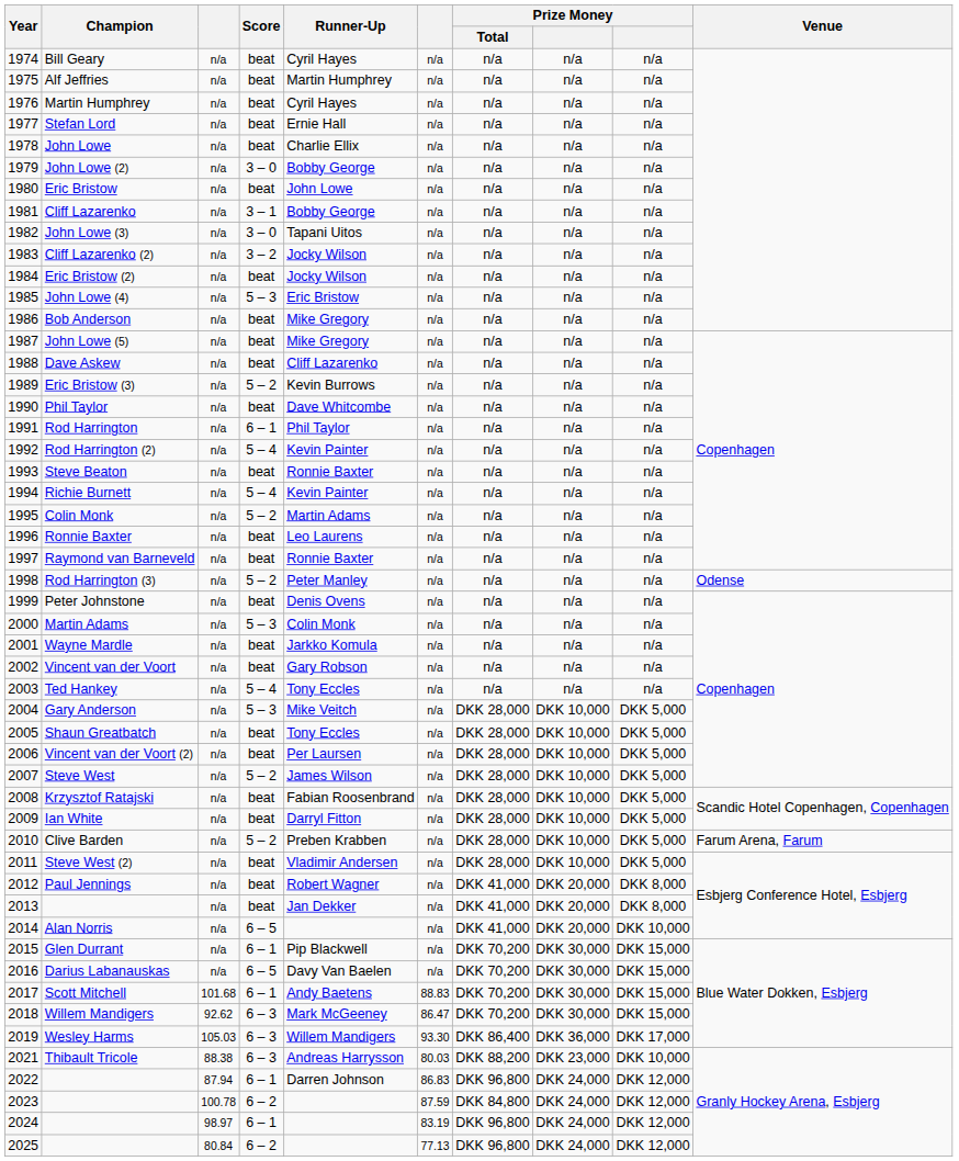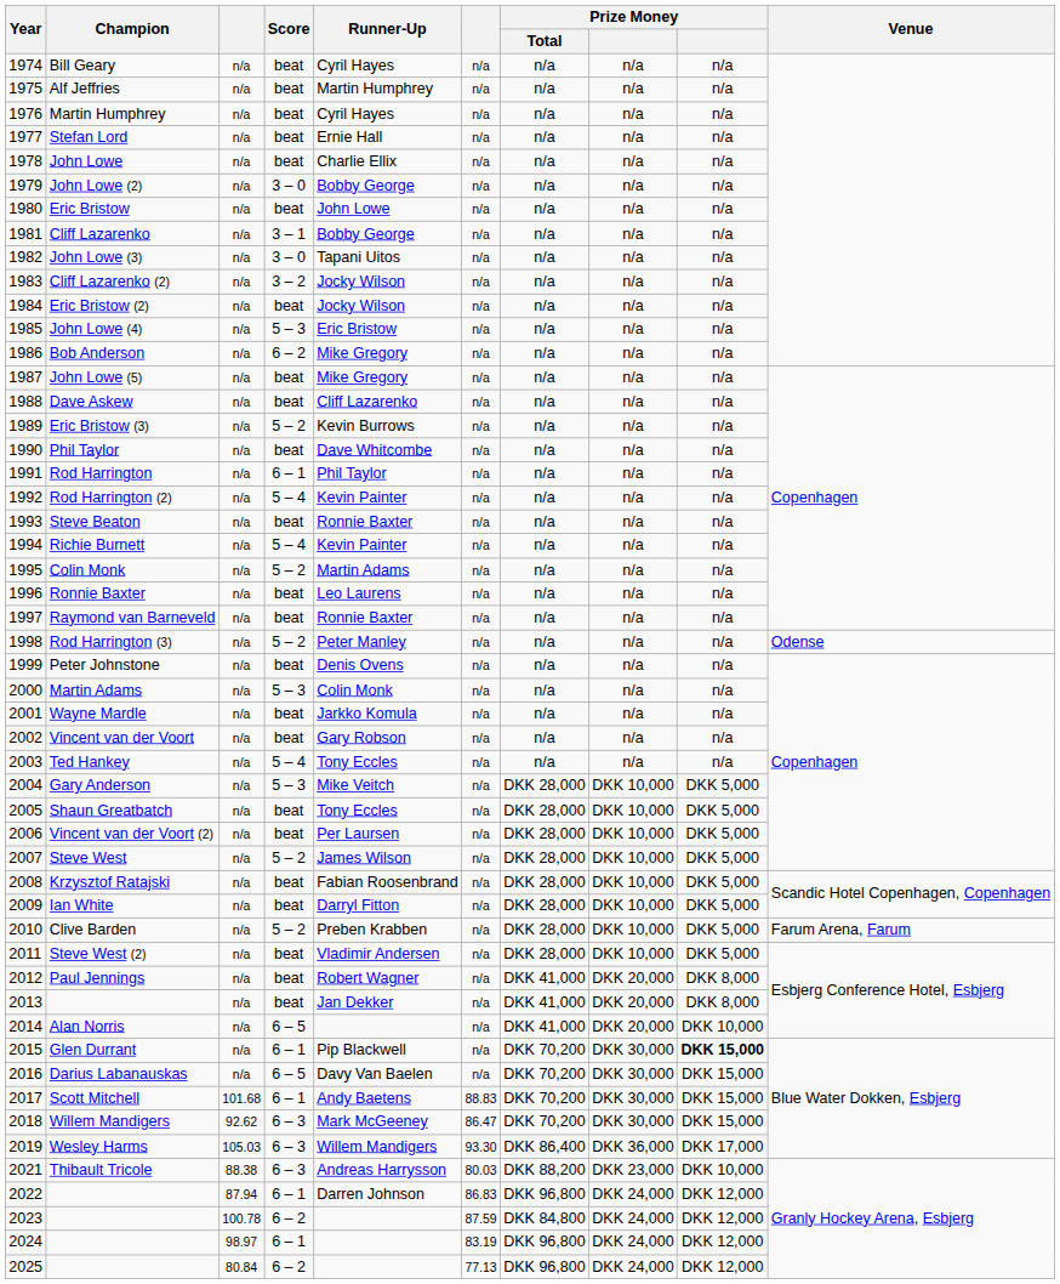 <table class="wikitable sortable">
 <tr>
 <th rowspan=2>Year</th>
 <th rowspan=2>Champion</th>
 <th rowspan=2></th>
 <th rowspan=2>Score</th>
 <th rowspan=2>Runner-Up</th>
 <th rowspan=2></th>
 <th colspan=3>Prize Money</th>
 <th rowspan=2>Venue</th>
 </tr>
 <tr>
 <th>Total</th>
 <th></th>
 <th></th>
 </tr>
 <tr>
 <td>1974</td>
 <td> Bill Geary</td>
 <td align=center><small><span>n/a</span></small></td>
 <td align=center>beat</td>
 <td> Cyril Hayes</td>
 <td align=center><small><span>n/a</span></small></td>
 <td align=center>n/a</td>
 <td align=center>n/a</td>
 <td align=center>n/a</td>
 </tr>
 <tr>
 <td>1975</td>
 <td> Alf Jeffries</td>
 <td align=center><small><span>n/a</span></small></td>
 <td align=center>beat</td>
 <td> Martin Humphrey</td>
 <td align=center><small><span>n/a</span></small></td>
 <td align=center>n/a</td>
 <td align=center>n/a</td>
 <td align=center>n/a</td>
 </tr>
 <tr>
 <td>1976</td>
 <td> Martin Humphrey</td>
 <td align=center><small><span>n/a</span></small></td>
 <td align=center>beat</td>
 <td> Cyril Hayes</td>
 <td align=center><small><span>n/a</span></small></td>
 <td align=center>n/a</td>
 <td align=center>n/a</td>
 <td align=center>n/a</td>
 </tr>
 <tr>
 <td>1977</td>
 <td> <a href='#'>Stefan Lord</a></td>
 <td align=center><small><span>n/a</span></small></td>
 <td align=center>beat</td>
 <td> Ernie Hall</td>
 <td align=center><small><span>n/a</span></small></td>
 <td align=center>n/a</td>
 <td align=center>n/a</td>
 <td align=center>n/a</td>
 </tr>
 <tr>
 <td>1978</td>
 <td> <a href='#'>John Lowe</a></td>
 <td align=center><small><span>n/a</span></small></td>
 <td align=center>beat</td>
 <td> Charlie Ellix</td>
 <td align=center><small><span>n/a</span></small></td>
 <td align=center>n/a</td>
 <td align=center>n/a</td>
 <td align=center>n/a</td>
 </tr>
 <tr>
 <td>1979</td>
 <td> <a href='#'>John Lowe</a> <small>(2)</small></td>
 <td align=center><small><span>n/a</span></small></td>
 <td align=center>3 – 0</td>
 <td> <a href='#'>Bobby George</a></td>
 <td align=center><small><span>n/a</span></small></td>
 <td align=center>n/a</td>
 <td align=center>n/a</td>
 <td align=center>n/a</td>
 </tr>
 <tr>
 <td>1980</td>
 <td> <a href='#'>Eric Bristow</a></td>
 <td align=center><small><span>n/a</span></small></td>
 <td align=center>beat</td>
 <td> <a href='#'>John Lowe</a></td>
 <td align=center><small><span>n/a</span></small></td>
 <td align=center>n/a</td>
 <td align=center>n/a</td>
 <td align=center>n/a</td>
 </tr>
 <tr>
 <td>1981</td>
 <td> <a href='#'>Cliff Lazarenko</a></td>
 <td align=center><small><span>n/a</span></small></td>
 <td align=center>3 – 1</td>
 <td> <a href='#'>Bobby George</a></td>
 <td align=center><small><span>n/a</span></small></td>
 <td align=center>n/a</td>
 <td align=center>n/a</td>
 <td align=center>n/a</td>
 </tr>
 <tr>
 <td>1982</td>
 <td> <a href='#'>John Lowe</a> <small>(3)</small></td>
 <td align=center><small><span>n/a</span></small></td>
 <td align=center>3 – 0</td>
 <td> Tapani Uitos</td>
 <td align=center><small><span>n/a</span></small></td>
 <td align=center>n/a</td>
 <td align=center>n/a</td>
 <td align=center>n/a</td>
 </tr>
 <tr>
 <td>1983</td>
 <td> <a href='#'>Cliff Lazarenko</a> <small>(2)</small></td>
 <td align=center><small><span>n/a</span></small></td>
 <td align=center>3 – 2</td>
 <td> <a href='#'>Jocky Wilson</a></td>
 <td align=center><small><span>n/a</span></small></td>
 <td align=center>n/a</td>
 <td align=center>n/a</td>
 <td align=center>n/a</td>
 </tr>
 <tr>
 <td>1984</td>
 <td> <a href='#'>Eric Bristow</a> <small>(2)</small></td>
 <td align=center><small><span>n/a</span></small></td>
 <td align=center>beat</td>
 <td> <a href='#'>Jocky Wilson</a></td>
 <td align=center><small><span>n/a</span></small></td>
 <td align=center>n/a</td>
 <td align=center>n/a</td>
 <td align=center>n/a</td>
 </tr>
 <tr>
 <td>1985</td>
 <td> <a href='#'>John Lowe</a> <small>(4)</small></td>
 <td align=center><small><span>n/a</span></small></td>
 <td align=center>5 – 3</td>
 <td> <a href='#'>Eric Bristow</a></td>
 <td align=center><small><span>n/a</span></small></td>
 <td align=center>n/a</td>
 <td align=center>n/a</td>
 <td align=center>n/a</td>
 </tr>
 <tr>
 <td>1986</td>
 <td> <a href='#'>Bob Anderson</a></td>
 <td align=center><small><span>n/a</span></small></td>
-<td align=center>beat</td>
+<td align=center>6 – 2</td>
 <td> <a href='#'>Mike Gregory</a></td>
 <td align=center><small><span>n/a</span></small></td>
 <td align=center>n/a</td>
 <td align=center>n/a</td>
 <td align=center>n/a</td>
 </tr>
 <tr>
 <td>1987</td>
 <td> <a href='#'>John Lowe</a> <small>(5)</small></td>
 <td align=center><small><span>n/a</span></small></td>
 <td align=center>beat</td>
 <td> <a href='#'>Mike Gregory</a></td>
 <td align=center><small><span>n/a</span></small></td>
 <td align=center>n/a</td>
 <td align=center>n/a</td>
 <td align=center>n/a</td>
 <td rowspan=11><a href='#'>Copenhagen</a></td>
 </tr>
 <tr>
 <td>1988</td>
 <td> <a href='#'>Dave Askew</a></td>
 <td align=center><small><span>n/a</span></small></td>
 <td align=center>beat</td>
 <td> <a href='#'>Cliff Lazarenko</a></td>
 <td align=center><small><span>n/a</span></small></td>
 <td align=center>n/a</td>
 <td align=center>n/a</td>
 <td align=center>n/a</td>
 </tr>
 <tr>
 <td>1989</td>
 <td> <a href='#'>Eric Bristow</a> <small>(3)</small></td>
 <td align=center><small><span>n/a</span></small></td>
 <td align=center>5 – 2</td>
 <td> Kevin Burrows</td>
 <td align=center><small><span>n/a</span></small></td>
 <td align=center>n/a</td>
 <td align=center>n/a</td>
 <td align=center>n/a</td>
 </tr>
 <tr>
 <td>1990</td>
 <td> <a href='#'>Phil Taylor</a></td>
 <td align=center><small><span>n/a</span></small></td>
 <td align=center>beat</td>
 <td> <a href='#'>Dave Whitcombe</a></td>
 <td align=center><small><span>n/a</span></small></td>
 <td align=center>n/a</td>
 <td align=center>n/a</td>
 <td align=center>n/a</td>
 </tr>
 <tr>
 <td>1991</td>
 <td> <a href='#'>Rod Harrington</a></td>
 <td align=center><small><span>n/a</span></small></td>
 <td align=center>6 – 1</td>
 <td> <a href='#'>Phil Taylor</a></td>
 <td align=center><small><span>n/a</span></small></td>
 <td align=center>n/a</td>
 <td align=center>n/a</td>
 <td align=center>n/a</td>
 </tr>
 <tr>
 <td>1992</td>
 <td> <a href='#'>Rod Harrington</a> <small>(2)</small></td>
 <td align=center><small><span>n/a</span></small></td>
 <td align=center>5 – 4</td>
 <td> <a href='#'>Kevin Painter</a></td>
 <td align=center><small><span>n/a</span></small></td>
 <td align=center>n/a</td>
 <td align=center>n/a</td>
 <td align=center>n/a</td>
 </tr>
 <tr>
 <td>1993</td>
 <td> <a href='#'>Steve Beaton</a></td>
 <td align=center><small><span>n/a</span></small></td>
 <td align=center>beat</td>
 <td> <a href='#'>Ronnie Baxter</a></td>
 <td align=center><small><span>n/a</span></small></td>
 <td align=center>n/a</td>
 <td align=center>n/a</td>
 <td align=center>n/a</td>
 </tr>
 <tr>
 <td>1994</td>
 <td> <a href='#'>Richie Burnett</a></td>
 <td align=center><small><span>n/a</span></small></td>
 <td align=center>5 – 4</td>
 <td> <a href='#'>Kevin Painter</a></td>
 <td align=center><small><span>n/a</span></small></td>
 <td align=center>n/a</td>
 <td align=center>n/a</td>
 <td align=center>n/a</td>
 </tr>
 <tr>
 <td>1995</td>
 <td> <a href='#'>Colin Monk</a></td>
 <td align=center><small><span>n/a</span></small></td>
 <td align=center>5 – 2</td>
 <td> <a href='#'>Martin Adams</a></td>
 <td align=center><small><span>n/a</span></small></td>
 <td align=center>n/a</td>
 <td align=center>n/a</td>
 <td align=center>n/a</td>
 </tr>
 <tr>
 <td>1996</td>
 <td> <a href='#'>Ronnie Baxter</a></td>
 <td align=center><small><span>n/a</span></small></td>
 <td align=center>beat</td>
 <td> <a href='#'>Leo Laurens</a></td>
 <td align=center><small><span>n/a</span></small></td>
 <td align=center>n/a</td>
 <td align=center>n/a</td>
 <td align=center>n/a</td>
 </tr>
 <tr>
 <td>1997</td>
 <td> <a href='#'>Raymond van Barneveld</a></td>
 <td align=center><small><span>n/a</span></small></td>
 <td align=center>beat</td>
 <td> <a href='#'>Ronnie Baxter</a></td>
 <td align=center><small><span>n/a</span></small></td>
 <td align=center>n/a</td>
 <td align=center>n/a</td>
 <td align=center>n/a</td>
 </tr>
 <tr>
 <td>1998</td>
 <td> <a href='#'>Rod Harrington</a> <small>(3)</small></td>
 <td align=center><small><span>n/a</span></small></td>
 <td align=center>5 – 2</td>
 <td> <a href='#'>Peter Manley</a></td>
 <td align=center><small><span>n/a</span></small></td>
 <td align=center>n/a</td>
 <td align=center>n/a</td>
 <td align=center>n/a</td>
 <td><a href='#'>Odense</a></td>
 </tr>
 <tr>
 <td>1999</td>
 <td> Peter Johnstone</td>
 <td align=center><small><span>n/a</span></small></td>
 <td align=center>beat</td>
 <td> <a href='#'>Denis Ovens</a></td>
 <td align=center><small><span>n/a</span></small></td>
 <td align=center>n/a</td>
 <td align=center>n/a</td>
 <td align=center>n/a</td>
 <td rowspan=9><a href='#'>Copenhagen</a></td>
 </tr>
 <tr>
 <td>2000</td>
 <td> <a href='#'>Martin Adams</a></td>
 <td align=center><small><span>n/a</span></small></td>
 <td align=center>5 – 3</td>
 <td> <a href='#'>Colin Monk</a></td>
 <td align=center><small><span>n/a</span></small></td>
 <td align=center>n/a</td>
 <td align=center>n/a</td>
 <td align=center>n/a</td>
 </tr>
 <tr>
 <td>2001</td>
 <td> <a href='#'>Wayne Mardle</a></td>
 <td align=center><small><span>n/a</span></small></td>
 <td align=center>beat</td>
 <td> <a href='#'>Jarkko Komula</a></td>
 <td align=center><small><span>n/a</span></small></td>
 <td align=center>n/a</td>
 <td align=center>n/a</td>
 <td align=center>n/a</td>
 </tr>
 <tr>
 <td>2002</td>
 <td> <a href='#'>Vincent van der Voort</a></td>
 <td align=center><small><span>n/a</span></small></td>
 <td align=center>beat</td>
 <td> <a href='#'>Gary Robson</a></td>
 <td align=center><small><span>n/a</span></small></td>
 <td align=center>n/a</td>
 <td align=center>n/a</td>
 <td align=center>n/a</td>
 </tr>
 <tr>
 <td>2003</td>
 <td> <a href='#'>Ted Hankey</a></td>
 <td align=center><small><span>n/a</span></small></td>
 <td align=center>5 – 4</td>
 <td> <a href='#'>Tony Eccles</a></td>
 <td align=center><small><span>n/a</span></small></td>
 <td align=center>n/a</td>
 <td align=center>n/a</td>
 <td align=center>n/a</td>
 </tr>
 <tr>
 <td>2004</td>
 <td> <a href='#'>Gary Anderson</a></td>
 <td align=center><small><span>n/a</span></small></td>
 <td align=center>5 – 3</td>
 <td> <a href='#'>Mike Veitch</a></td>
 <td align=center><small><span>n/a</span></small></td>
 <td align=center>DKK 28,000</td>
 <td align=center>DKK 10,000</td>
 <td align=center>DKK 5,000</td>
 </tr>
 <tr>
 <td>2005</td>
 <td> <a href='#'>Shaun Greatbatch</a></td>
 <td align=center><small><span>n/a</span></small></td>
 <td align=center>beat</td>
 <td> <a href='#'>Tony Eccles</a></td>
 <td align=center><small><span>n/a</span></small></td>
 <td align=center>DKK 28,000</td>
 <td align=center>DKK 10,000</td>
 <td align=center>DKK 5,000</td>
 </tr>
 <tr>
 <td>2006</td>
 <td> <a href='#'>Vincent van der Voort</a> <small>(2)</small></td>
 <td align=center><small><span>n/a</span></small></td>
 <td align=center>beat</td>
 <td> <a href='#'>Per Laursen</a></td>
 <td align=center><small><span>n/a</span></small></td>
 <td align=center>DKK 28,000</td>
 <td align=center>DKK 10,000</td>
 <td align=center>DKK 5,000</td>
 </tr>
 <tr>
 <td>2007</td>
 <td> <a href='#'>Steve West</a></td>
 <td align=center><small><span>n/a</span></small></td>
 <td align=center>5 – 2</td>
 <td> <a href='#'>James Wilson</a></td>
 <td align=center><small><span>n/a</span></small></td>
 <td align=center>DKK 28,000</td>
 <td align=center>DKK 10,000</td>
 <td align=center>DKK 5,000</td>
 </tr>
 <tr>
 <td>2008</td>
 <td> <a href='#'>Krzysztof Ratajski</a></td>
 <td align=center><small><span>n/a</span></small></td>
 <td align=center>beat</td>
 <td> Fabian Roosenbrand</td>
 <td align=center><small><span>n/a</span></small></td>
 <td align=center>DKK 28,000</td>
 <td align=center>DKK 10,000</td>
 <td align=center>DKK 5,000</td>
 <td rowspan=2>Scandic Hotel Copenhagen, <a href='#'>Copenhagen</a></td>
 </tr>
 <tr>
 <td>2009</td>
 <td> <a href='#'>Ian White</a></td>
 <td align=center><small><span>n/a</span></small></td>
 <td align=center>beat</td>
 <td> <a href='#'>Darryl Fitton</a></td>
 <td align=center><small><span>n/a</span></small></td>
 <td align=center>DKK 28,000</td>
 <td align=center>DKK 10,000</td>
 <td align=center>DKK 5,000</td>
 </tr>
 <tr>
 <td>2010</td>
 <td> Clive Barden</td>
 <td align=center><small><span>n/a</span></small></td>
 <td align=center>5 – 2</td>
 <td> Preben Krabben</td>
 <td align=center><small><span>n/a</span></small></td>
 <td align=center>DKK 28,000</td>
 <td align=center>DKK 10,000</td>
 <td align=center>DKK 5,000</td>
 <td>Farum Arena, <a href='#'>Farum</a></td>
 </tr>
 <tr>
 <td>2011</td>
 <td> <a href='#'>Steve West</a> <small>(2)</small></td>
 <td align=center><small><span>n/a</span></small></td>
 <td align=center>beat</td>
 <td> <a href='#'>Vladimir Andersen</a></td>
 <td align=center><small><span>n/a</span></small></td>
 <td align=center>DKK 28,000</td>
 <td align=center>DKK 10,000</td>
 <td align=center>DKK 5,000</td>
 <td rowspan=4>Esbjerg Conference Hotel, <a href='#'>Esbjerg</a></td>
 </tr>
 <tr>
 <td>2012</td>
 <td> <a href='#'>Paul Jennings</a></td>
 <td align=center><small><span>n/a</span></small></td>
 <td align=center>beat</td>
 <td> <a href='#'>Robert Wagner</a></td>
 <td align=center><small><span>n/a</span></small></td>
 <td align=center>DKK 41,000</td>
 <td align=center>DKK 20,000</td>
 <td align=center>DKK 8,000</td>
 </tr>
 <tr>
 <td>2013</td>
 <td></td>
 <td align=center><small><span>n/a</span></small></td>
 <td align=center>beat</td>
 <td> <a href='#'>Jan Dekker</a></td>
 <td align=center><small><span>n/a</span></small></td>
 <td align=center>DKK 41,000</td>
 <td align=center>DKK 20,000</td>
 <td align=center>DKK 8,000</td>
 </tr>
 <tr>
 <td>2014</td>
 <td> <a href='#'>Alan Norris</a></td>
 <td align=center><small><span>n/a</span></small></td>
 <td align=center>6 – 5</td>
 <td></td>
 <td align=center><small><span>n/a</span></small></td>
 <td align=center>DKK 41,000</td>
 <td align=center>DKK 20,000</td>
 <td align=center>DKK 10,000</td>
 </tr>
 <tr>
 <td>2015</td>
 <td> <a href='#'>Glen Durrant</a></td>
 <td align=center><small><span>n/a</span></small></td>
 <td align=center>6 – 1</td>
 <td> Pip Blackwell</td>
 <td align=center><small><span>n/a</span></small></td>
 <td align=center>DKK 70,200</td>
 <td align=center>DKK 30,000</td>
-<td align=center>DKK 15,000</td>
+<td align=center><strong>DKK 15,000</strong></td>
 <td rowspan=5>Blue Water Dokken, <a href='#'>Esbjerg</a></td>
 </tr>
 <tr>
 <td>2016</td>
 <td> <a href='#'>Darius Labanauskas</a></td>
 <td align=center><small><span>n/a</span></small></td>
 <td align=center>6 – 5</td>
 <td> Davy Van Baelen</td>
 <td align=center><small><span>n/a</span></small></td>
 <td align=center>DKK 70,200</td>
 <td align=center>DKK 30,000</td>
 <td align=center>DKK 15,000</td>
 </tr>
 <tr>
 <td>2017</td>
 <td> <a href='#'>Scott Mitchell</a></td>
 <td align=center><small><span>101.68</span></small></td>
 <td align=center>6 – 1</td>
 <td> <a href='#'>Andy Baetens</a></td>
 <td align=center><small><span>88.83</span></small></td>
 <td align=center>DKK 70,200</td>
 <td align=center>DKK 30,000</td>
 <td align=center>DKK 15,000</td>
 </tr>
 <tr>
 <td>2018</td>
 <td> <a href='#'>Willem Mandigers</a></td>
 <td align=center><small><span>92.62</span></small></td>
 <td align=center>6 – 3</td>
 <td> <a href='#'>Mark McGeeney</a></td>
 <td align=center><small><span>86.47</span></small></td>
 <td align=center>DKK 70,200</td>
 <td align=center>DKK 30,000</td>
 <td align=center>DKK 15,000</td>
 </tr>
 <tr>
 <td>2019</td>
 <td> <a href='#'>Wesley Harms</a></td>
 <td align=center><small><span>105.03</span></small></td>
 <td align=center>6 – 3</td>
 <td> <a href='#'>Willem Mandigers</a></td>
 <td align=center><small><span>93.30</span></small></td>
 <td align=center>DKK 86,400</td>
 <td align=center>DKK 36,000</td>
 <td align=center>DKK 17,000</td>
 </tr>
 <tr>
 <td>2021</td>
 <td> <a href='#'>Thibault Tricole</a></td>
 <td align=center><small><span>88.38</span></small></td>
 <td align=center>6 – 3</td>
 <td> <a href='#'>Andreas Harrysson</a></td>
 <td align=center><small><span>80.03</span></small></td>
 <td align=center>DKK 88,200</td>
 <td align=center>DKK 23,000</td>
 <td align=center>DKK 10,000</td>
 <td rowspan=5><a href='#'>Granly Hockey Arena</a>, <a href='#'>Esbjerg</a></td>
 </tr>
 <tr>
 <td>2022</td>
 <td></td>
 <td align=center><small><span>87.94</span></small></td>
 <td align=center>6 – 1</td>
 <td> Darren Johnson</td>
 <td align=center><small><span>86.83</span></small></td>
 <td align=center>DKK 96,800</td>
 <td align=center>DKK 24,000</td>
 <td align=center>DKK 12,000</td>
 </tr>
 <tr>
 <td>2023</td>
 <td></td>
 <td align=center><small><span>100.78</span></small></td>
 <td align=center>6 – 2</td>
 <td></td>
 <td align=center><small><span>87.59</span></small></td>
 <td align=center>DKK 84,800</td>
 <td align=center>DKK 24,000</td>
 <td align=center>DKK 12,000</td>
 </tr>
 <tr>
 <td>2024</td>
 <td></td>
 <td align=center><small><span>98.97</span></small></td>
 <td align=center>6 – 1</td>
 <td></td>
 <td align=center><small><span>83.19</span></small></td>
 <td align=center>DKK 96,800</td>
 <td align=center>DKK 24,000</td>
 <td align=center>DKK 12,000</td>
 </tr>
 <tr>
 <td>2025</td>
 <td></td>
 <td align=center><small><span>80.84</span></small></td>
 <td align=center>6 – 2</td>
 <td></td>
 <td align=center><small><span>77.13</span></small></td>
 <td align=center>DKK 96,800</td>
 <td align=center>DKK 24,000</td>
 <td align=center>DKK 12,000</td>
 </tr>
 </table>
